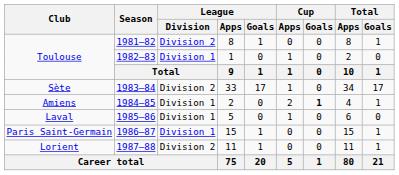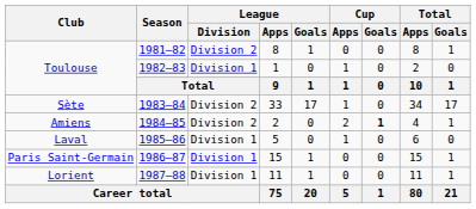 <table class="wikitable" style="text-align:center">
 <tr>
 <th rowspan="2">Club</th>
 <th rowspan="2">Season</th>
 <th colspan="3">League</th>
 <th colspan="2">Cup</th>
 <th colspan="2">Total</th>
 </tr>
 <tr>
 <th>Division</th>
 <th>Apps</th>
 <th>Goals</th>
 <th>Apps</th>
 <th>Goals</th>
 <th>Apps</th>
 <th>Goals</th>
 </tr>
 <tr>
 <td rowspan="3"><a href='#'>Toulouse</a></td>
 <td><a href='#'>1981–82</a></td>
 <td><a href='#'>Division 2</a></td>
 <td>8</td>
 <td>1</td>
 <td>0</td>
 <td>0</td>
 <td>8</td>
 <td>1</td>
 </tr>
 <tr>
 <td><a href='#'>1982–83</a></td>
 <td><a href='#'>Division 1</a></td>
 <td>1</td>
 <td>0</td>
 <td>1</td>
 <td>0</td>
 <td>2</td>
 <td>0</td>
 </tr>
 <tr>
 <th colspan="2">Total</th>
 <th>9</th>
 <th>1</th>
 <th>1</th>
 <th>0</th>
 <th>10</th>
 <th>1</th>
 </tr>
 <tr>
 <td><a href='#'>Sète</a></td>
 <td><a href='#'>1983–84</a></td>
 <td>Division 2</td>
 <td>33</td>
 <td>17</td>
 <td>1</td>
 <td>0</td>
 <td>34</td>
 <td>17</td>
 </tr>
 <tr>
 <td><a href='#'>Amiens</a></td>
 <td><a href='#'>1984–85</a></td>
-<td>Division 1</td>
+<td>Division 2</td>
 <td>2</td>
 <td>0</td>
 <td>2</td>
 <td><strong>1</strong></td>
 <td>4</td>
 <td>1</td>
 </tr>
 <tr>
 <td><a href='#'>Laval</a></td>
 <td><a href='#'>1985–86</a></td>
 <td>Division 1</td>
 <td>5</td>
 <td>0</td>
 <td>1</td>
 <td>0</td>
 <td>6</td>
 <td>0</td>
 </tr>
 <tr>
 <td><a href='#'>Paris Saint-Germain</a></td>
 <td><a href='#'>1986–87</a></td>
 <td><a href='#'>Division 1</a></td>
 <td>15</td>
 <td>1</td>
 <td>0</td>
 <td>0</td>
 <td>15</td>
 <td>1</td>
 </tr>
 <tr>
 <td><a href='#'>Lorient</a></td>
 <td><a href='#'>1987–88</a></td>
-<td>Division 2</td>
+<td>Division 1</td>
 <td>11</td>
 <td>1</td>
 <td>0</td>
 <td>0</td>
 <td>11</td>
 <td>1</td>
 </tr>
 <tr>
 <th colspan="3">Career total</th>
 <th>75</th>
 <th>20</th>
 <th>5</th>
 <th>1</th>
 <th>80</th>
 <th>21</th>
 </tr>
 </table>
